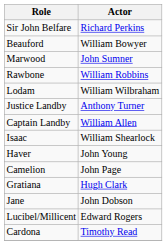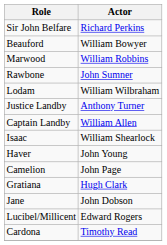 <table class="wikitable">
 <tr>
 <th>Role</th>
 <th>Actor</th>
 </tr>
 <tr>
 <td>Sir John Belfare</td>
 <td><a href='#'>Richard Perkins</a></td>
 </tr>
 <tr>
 <td>Beauford</td>
 <td>William Bowyer</td>
 </tr>
 <tr>
 <td>Marwood</td>
-<td><a href='#'>John Sumner</a></td>
+<td><a href='#'>William Robbins</a></td>
 </tr>
 <tr>
 <td>Rawbone</td>
-<td><a href='#'>William Robbins</a></td>
+<td><a href='#'>John Sumner</a></td>
 </tr>
 <tr>
 <td>Lodam</td>
 <td>William Wilbraham</td>
 </tr>
 <tr>
 <td>Justice Landby</td>
 <td><a href='#'>Anthony Turner</a></td>
 </tr>
 <tr>
 <td>Captain Landby</td>
 <td><a href='#'>William Allen</a></td>
 </tr>
 <tr>
 <td>Isaac</td>
 <td>William Shearlock</td>
 </tr>
 <tr>
 <td>Haver</td>
 <td>John Young</td>
 </tr>
 <tr>
 <td>Camelion</td>
 <td>John Page</td>
 </tr>
 <tr>
 <td>Gratiana</td>
 <td><a href='#'>Hugh Clark</a></td>
 </tr>
 <tr>
 <td>Jane</td>
 <td>John Dobson</td>
 </tr>
 <tr>
 <td>Lucibel/Millicent</td>
 <td>Edward Rogers</td>
 </tr>
 <tr>
 <td>Cardona</td>
 <td><a href='#'>Timothy Read</a></td>
 </tr>
 <tr>
 </tr>
 </table>
